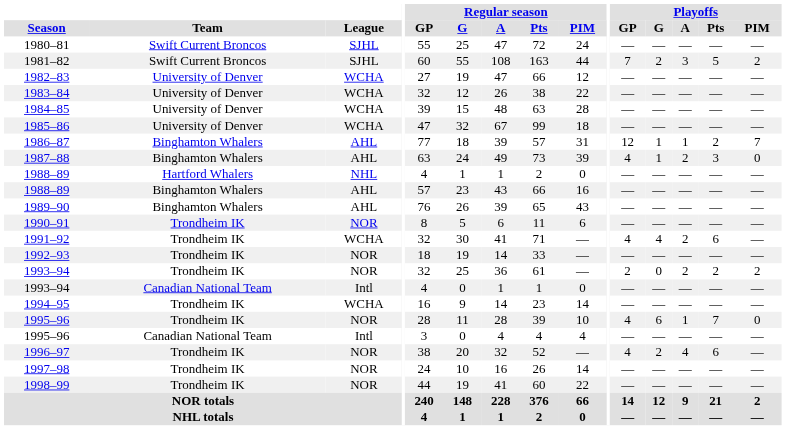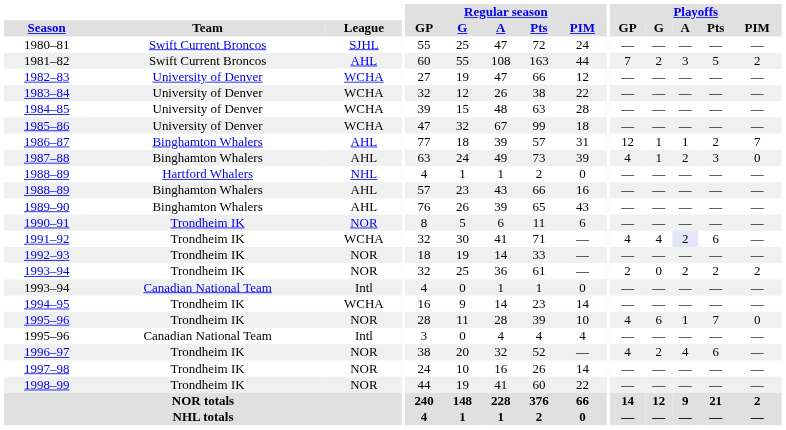 <table border="0" cellpadding="1" cellspacing="0" style="text-align:center; width:60em">
 <tr bgcolor="#e0e0e0">
 <th colspan="3" bgcolor="#ffffff"></th>
 <th rowspan="100" bgcolor="#ffffff"></th>
 <th colspan="5"><a href='#'>Regular season</a></th>
 <th rowspan="100" bgcolor="#ffffff"></th>
 <th colspan="5"><a href='#'>Playoffs</a></th>
 </tr>
 <tr bgcolor="#e0e0e0">
 <th><a href='#'>Season</a></th>
 <th>Team</th>
 <th>League</th>
 <th>GP</th>
 <th><a href='#'>G</a></th>
 <th><a href='#'>A</a></th>
 <th><a href='#'>Pts</a></th>
 <th><a href='#'>PIM</a></th>
 <th>GP</th>
 <th>G</th>
 <th>A</th>
 <th>Pts</th>
 <th>PIM</th>
 </tr>
 <tr>
 <td>1980–81</td>
 <td><a href='#'>Swift Current Broncos</a></td>
 <td><a href='#'>SJHL</a></td>
 <td>55</td>
 <td>25</td>
 <td>47</td>
 <td>72</td>
 <td>24</td>
 <td>—</td>
 <td>—</td>
 <td>—</td>
 <td>—</td>
 <td>—</td>
 </tr>
 <tr bgcolor="#f0f0f0">
 <td>1981–82</td>
 <td>Swift Current Broncos</td>
-<td>SJHL</td>
+<td><a href='#'>AHL</a></td>
 <td>60</td>
 <td>55</td>
 <td>108</td>
 <td>163</td>
 <td>44</td>
 <td>7</td>
 <td>2</td>
 <td>3</td>
 <td>5</td>
 <td>2</td>
 </tr>
 <tr>
 <td><a href='#'>1982–83</a></td>
 <td><a href='#'>University of Denver</a></td>
 <td><a href='#'>WCHA</a></td>
 <td>27</td>
 <td>19</td>
 <td>47</td>
 <td>66</td>
 <td>12</td>
 <td>—</td>
 <td>—</td>
 <td>—</td>
 <td>—</td>
 <td>—</td>
 </tr>
 <tr bgcolor="#f0f0f0">
 <td><a href='#'>1983–84</a></td>
 <td>University of Denver</td>
 <td>WCHA</td>
 <td>32</td>
 <td>12</td>
 <td>26</td>
 <td>38</td>
 <td>22</td>
 <td>—</td>
 <td>—</td>
 <td>—</td>
 <td>—</td>
 <td>—</td>
 </tr>
 <tr>
 <td><a href='#'>1984–85</a></td>
 <td>University of Denver</td>
 <td>WCHA</td>
 <td>39</td>
 <td>15</td>
 <td>48</td>
 <td>63</td>
 <td>28</td>
 <td>—</td>
 <td>—</td>
 <td>—</td>
 <td>—</td>
 <td>—</td>
 </tr>
 <tr bgcolor="#f0f0f0">
 <td><a href='#'>1985–86</a></td>
 <td>University of Denver</td>
 <td>WCHA</td>
 <td>47</td>
 <td>32</td>
 <td>67</td>
 <td>99</td>
 <td>18</td>
 <td>—</td>
 <td>—</td>
 <td>—</td>
 <td>—</td>
 <td>—</td>
 </tr>
 <tr>
 <td><a href='#'>1986–87</a></td>
 <td><a href='#'>Binghamton Whalers</a></td>
 <td><a href='#'>AHL</a></td>
 <td>77</td>
 <td>18</td>
 <td>39</td>
 <td>57</td>
 <td>31</td>
 <td>12</td>
 <td>1</td>
 <td>1</td>
 <td>2</td>
 <td>7</td>
 </tr>
 <tr bgcolor="#f0f0f0">
 <td><a href='#'>1987–88</a></td>
 <td>Binghamton Whalers</td>
 <td>AHL</td>
 <td>63</td>
 <td>24</td>
 <td>49</td>
 <td>73</td>
 <td>39</td>
 <td>4</td>
 <td>1</td>
 <td>2</td>
 <td>3</td>
 <td>0</td>
 </tr>
 <tr>
 <td><a href='#'>1988–89</a></td>
 <td><a href='#'>Hartford Whalers</a></td>
 <td><a href='#'>NHL</a></td>
 <td>4</td>
 <td>1</td>
 <td>1</td>
 <td>2</td>
 <td>0</td>
 <td>—</td>
 <td>—</td>
 <td>—</td>
 <td>—</td>
 <td>—</td>
 </tr>
 <tr bgcolor="#f0f0f0">
 <td><a href='#'>1988–89</a></td>
 <td>Binghamton Whalers</td>
 <td>AHL</td>
 <td>57</td>
 <td>23</td>
 <td>43</td>
 <td>66</td>
 <td>16</td>
 <td>—</td>
 <td>—</td>
 <td>—</td>
 <td>—</td>
 <td>—</td>
 </tr>
 <tr>
 <td><a href='#'>1989–90</a></td>
 <td>Binghamton Whalers</td>
 <td>AHL</td>
 <td>76</td>
 <td>26</td>
 <td>39</td>
 <td>65</td>
 <td>43</td>
 <td>—</td>
 <td>—</td>
 <td>—</td>
 <td>—</td>
 <td>—</td>
 </tr>
 <tr bgcolor="#f0f0f0">
 <td><a href='#'>1990–91</a></td>
 <td><a href='#'>Trondheim IK</a></td>
 <td><a href='#'>NOR</a></td>
 <td>8</td>
 <td>5</td>
 <td>6</td>
 <td>11</td>
 <td>6</td>
 <td>—</td>
 <td>—</td>
 <td>—</td>
 <td>—</td>
 <td>—</td>
 </tr>
 <tr>
 <td><a href='#'>1991–92</a></td>
 <td>Trondheim IK</td>
 <td>WCHA</td>
 <td>32</td>
 <td>30</td>
 <td>41</td>
 <td>71</td>
 <td>—</td>
 <td>4</td>
 <td>4</td>
-<td>2</td>
+<td style="background: lavender;">2</td>
 <td>6</td>
 <td>—</td>
 </tr>
 <tr bgcolor="#f0f0f0">
 <td><a href='#'>1992–93</a></td>
 <td>Trondheim IK</td>
 <td>NOR</td>
 <td>18</td>
 <td>19</td>
 <td>14</td>
 <td>33</td>
 <td>—</td>
 <td>—</td>
 <td>—</td>
 <td>—</td>
 <td>—</td>
 <td>—</td>
 </tr>
 <tr>
 <td><a href='#'>1993–94</a></td>
 <td>Trondheim IK</td>
 <td>NOR</td>
 <td>32</td>
 <td>25</td>
 <td>36</td>
 <td>61</td>
 <td>—</td>
 <td>2</td>
 <td>0</td>
 <td>2</td>
 <td>2</td>
 <td>2</td>
 </tr>
 <tr bgcolor="#f0f0f0">
 <td>1993–94</td>
 <td><a href='#'>Canadian National Team</a></td>
 <td>Intl</td>
 <td>4</td>
 <td>0</td>
 <td>1</td>
 <td>1</td>
 <td>0</td>
 <td>—</td>
 <td>—</td>
 <td>—</td>
 <td>—</td>
 <td>—</td>
 </tr>
 <tr>
 <td><a href='#'>1994–95</a></td>
 <td>Trondheim IK</td>
 <td>WCHA</td>
 <td>16</td>
 <td>9</td>
 <td>14</td>
 <td>23</td>
 <td>14</td>
 <td>—</td>
 <td>—</td>
 <td>—</td>
 <td>—</td>
 <td>—</td>
 </tr>
 <tr bgcolor="#f0f0f0">
 <td><a href='#'>1995–96</a></td>
 <td>Trondheim IK</td>
 <td>NOR</td>
 <td>28</td>
 <td>11</td>
 <td>28</td>
 <td>39</td>
 <td>10</td>
 <td>4</td>
 <td>6</td>
 <td>1</td>
 <td>7</td>
 <td>0</td>
 </tr>
 <tr>
 <td>1995–96</td>
 <td>Canadian National Team</td>
 <td>Intl</td>
 <td>3</td>
 <td>0</td>
 <td>4</td>
 <td>4</td>
 <td>4</td>
 <td>—</td>
 <td>—</td>
 <td>—</td>
 <td>—</td>
 <td>—</td>
 </tr>
 <tr bgcolor="#f0f0f0">
 <td><a href='#'>1996–97</a></td>
 <td>Trondheim IK</td>
 <td>NOR</td>
 <td>38</td>
 <td>20</td>
 <td>32</td>
 <td>52</td>
 <td>—</td>
 <td>4</td>
 <td>2</td>
 <td>4</td>
 <td>6</td>
 <td>—</td>
 </tr>
 <tr>
 <td><a href='#'>1997–98</a></td>
 <td>Trondheim IK</td>
 <td>NOR</td>
 <td>24</td>
 <td>10</td>
 <td>16</td>
 <td>26</td>
 <td>14</td>
 <td>—</td>
 <td>—</td>
 <td>—</td>
 <td>—</td>
 <td>—</td>
 </tr>
 <tr bgcolor="#f0f0f0">
 <td><a href='#'>1998–99</a></td>
 <td>Trondheim IK</td>
 <td>NOR</td>
 <td>44</td>
 <td>19</td>
 <td>41</td>
 <td>60</td>
 <td>22</td>
 <td>—</td>
 <td>—</td>
 <td>—</td>
 <td>—</td>
 <td>—</td>
 </tr>
 <tr bgcolor="#e0e0e0">
 <th colspan="3">NOR totals</th>
 <th>240</th>
 <th>148</th>
 <th>228</th>
 <th>376</th>
 <th>66</th>
 <th>14</th>
 <th>12</th>
 <th>9</th>
 <th>21</th>
 <th>2</th>
 </tr>
 <tr bgcolor="#e0e0e0">
 <th colspan="3">NHL totals</th>
 <th>4</th>
 <th>1</th>
 <th>1</th>
 <th>2</th>
 <th>0</th>
 <th>—</th>
 <th>—</th>
 <th>—</th>
 <th>—</th>
 <th>—</th>
 </tr>
 </table>
